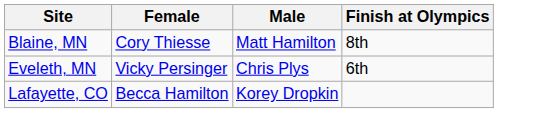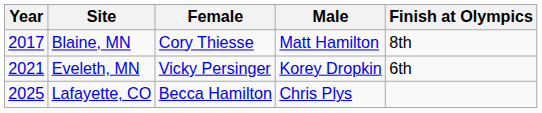 <table class="wikitable">
 <tr>
+<th>Year</th>
 <th>Site</th>
 <th>Female</th>
 <th>Male</th>
 <th>Finish at Olympics</th>
 </tr>
 <tr>
+<td><a href='#'>2017</a></td>
 <td><a href='#'>Blaine, MN</a></td>
 <td><a href='#'>Cory Thiesse</a></td>
 <td><a href='#'>Matt Hamilton</a></td>
 <td>8th</td>
 </tr>
 <tr>
+<td><a href='#'>2021</a></td>
 <td><a href='#'>Eveleth, MN</a></td>
 <td><a href='#'>Vicky Persinger</a></td>
-<td><a href='#'>Chris Plys</a></td>
+<td><a href='#'>Korey Dropkin</a></td>
 <td>6th</td>
 </tr>
 <tr>
+<td><a href='#'>2025</a></td>
 <td><a href='#'>Lafayette, CO</a></td>
 <td><a href='#'>Becca Hamilton</a></td>
-<td><a href='#'>Korey Dropkin</a></td>
+<td><a href='#'>Chris Plys</a></td>
 <td></td>
 </tr>
 </table>
